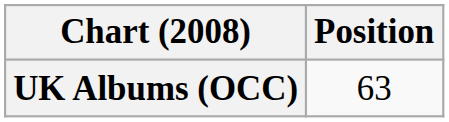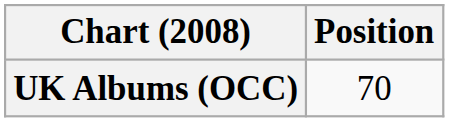 <table class="wikitable plainrowheaders" style="text-align:center;">
 <tr>
 <th>Chart (2008)</th>
 <th>Position</th>
 </tr>
 <tr>
 <th scope="row">UK Albums (OCC)</th>
-<td>63</td>
+<td>70</td>
 </tr>
 </table>
